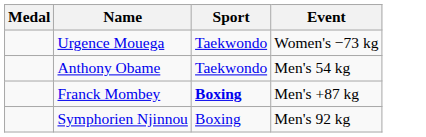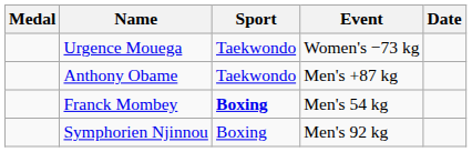 <table class="wikitable sortable" style="font-size:95%">
 <tr>
 <th>Medal</th>
 <th>Name</th>
 <th>Sport</th>
 <th>Event</th>
+<th>Date</th>
 </tr>
 <tr>
 <td></td>
 <td><a href='#'>Urgence Mouega</a></td>
 <td><a href='#'>Taekwondo</a></td>
 <td>Women's −73 kg</td>
+<td></td>
 </tr>
 <tr>
 <td></td>
 <td><a href='#'>Anthony Obame</a></td>
 <td><a href='#'>Taekwondo</a></td>
-<td>Men's 54 kg</td>
+<td>Men's +87 kg</td>
+<td></td>
 </tr>
 <tr>
 <td></td>
 <td><a href='#'>Franck Mombey</a></td>
 <td><strong><a href='#'>Boxing</a></strong></td>
-<td>Men's +87 kg</td>
+<td>Men's 54 kg</td>
+<td></td>
 </tr>
 <tr>
 <td></td>
 <td><a href='#'>Symphorien Njinnou</a></td>
 <td><a href='#'>Boxing</a></td>
 <td>Men's 92 kg</td>
+<td></td>
 </tr>
 </table>
